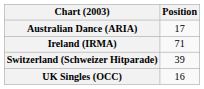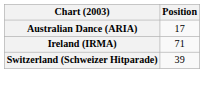 <table class="wikitable sortable plainrowheaders" style="text-align:center">
 <tr>
 <th>Chart (2003)</th>
 <th>Position</th>
 </tr>
 <tr>
 <th scope="row">Australian Dance (ARIA)</th>
 <td>17</td>
 </tr>
 <tr>
 <th scope="row">Ireland (IRMA)</th>
 <td>71</td>
 </tr>
 <tr>
 <th scope="row">Switzerland (Schweizer Hitparade)</th>
 <td>39</td>
 </tr>
-<tr>
-<th scope="row">UK Singles (OCC)</th>
-<td>16</td>
-</tr>
 </table>
